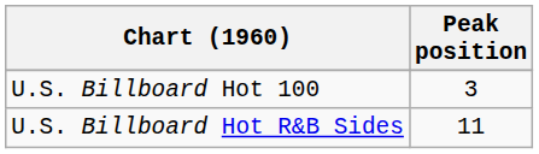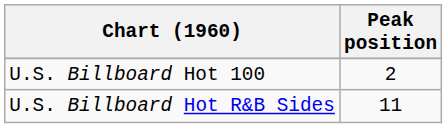 <table class="wikitable">
 <tr>
 <th>Chart (1960)</th>
 <th>Peak<br>position</th>
 </tr>
 <tr>
 </tr>
 <tr>
 <td align="left">U.S. <em>Billboard</em> Hot 100</td>
-<td style="text-align:center;">3</td>
+<td style="text-align:center;">2</td>
 </tr>
 <tr>
 <td align="left">U.S. <em>Billboard</em> <a href='#'>Hot R&B Sides</a></td>
 <td style="text-align:center;">11</td>
 </tr>
 </table>
